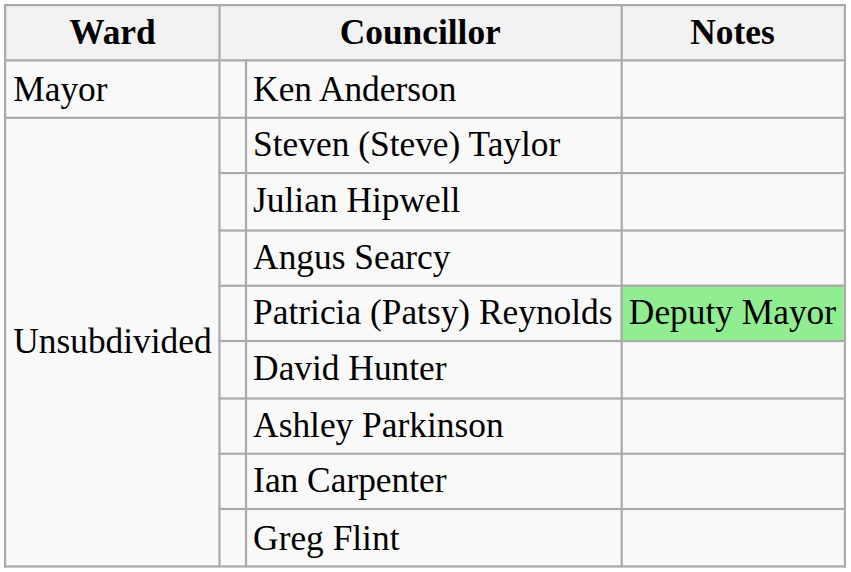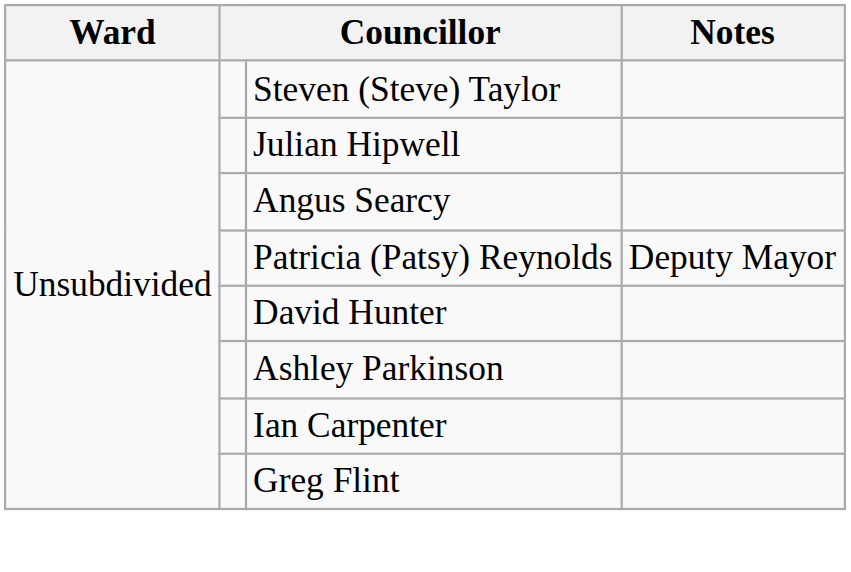 <table class="wikitable">
 <tr>
 <th>Ward</th>
 <th colspan="2">Councillor</th>
 <th>Notes</th>
-</tr>
-<tr>
-<td rowspan="1">Mayor </td>
-<td> </td>
-<td>Ken Anderson</td>
-<td></td>
 </tr>
 <tr>
 <td rowspan="8">Unsubdivided </td>
 <td> </td>
 <td>Steven (Steve) Taylor</td>
 <td></td>
 </tr>
 <tr>
 <td> </td>
 <td>Julian Hipwell</td>
 <td></td>
 </tr>
 <tr>
 <td> </td>
 <td>Angus Searcy</td>
 <td></td>
 </tr>
 <tr>
 <td> </td>
 <td>Patricia (Patsy) Reynolds</td>
-<td style="background: lightgreen;">Deputy Mayor</td>
+<td>Deputy Mayor</td>
 </tr>
 <tr>
 <td> </td>
 <td>David Hunter</td>
 <td></td>
 </tr>
 <tr>
 <td> </td>
 <td>Ashley Parkinson</td>
 <td></td>
 </tr>
 <tr>
 <td> </td>
 <td>Ian Carpenter</td>
 <td></td>
 </tr>
 <tr>
 <td> </td>
 <td>Greg Flint</td>
 <td></td>
 </tr>
 </table>
